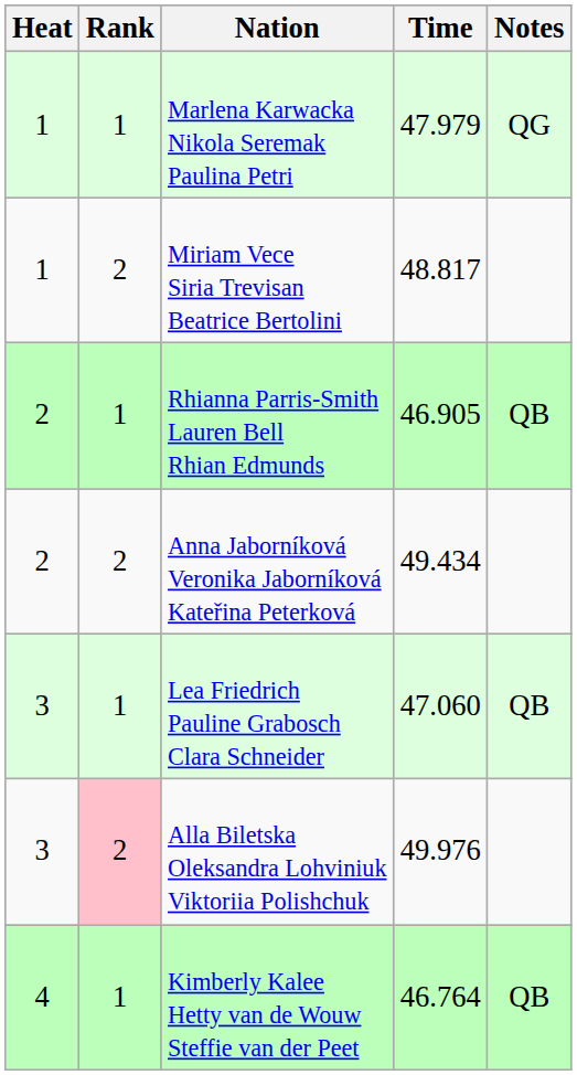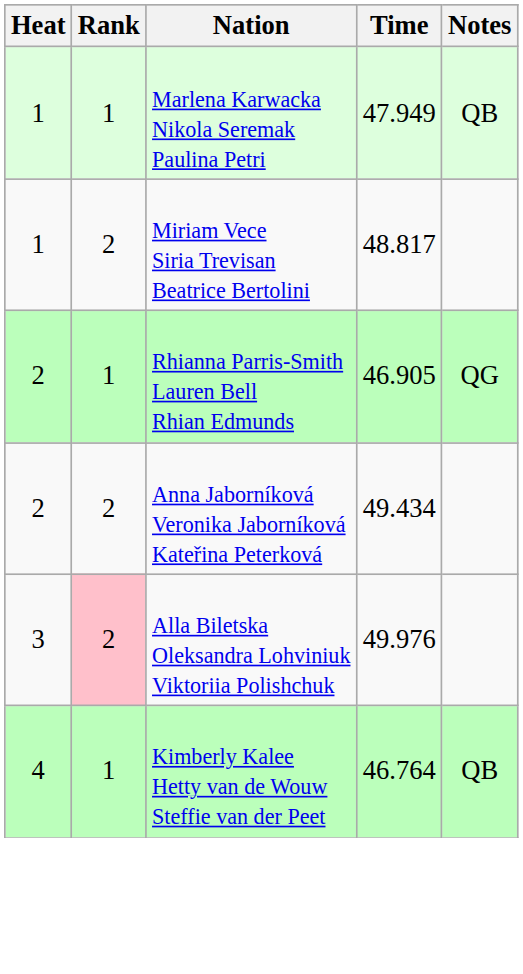 <table class="wikitable sortable" style="text-align:center"|->
 <tr>
 <th>Heat</th>
 <th>Rank</th>
 <th>Nation</th>
 <th>Time</th>
 <th>Notes</th>
 </tr>
 <tr bgcolor=ddffdd>
 <td>1</td>
 <td>1</td>
 <td align=left><br><small><a href='#'>Marlena Karwacka</a><br><a href='#'>Nikola Seremak</a><br><a href='#'>Paulina Petri</a></small></td>
-<td>47.979</td>
-<td>QG</td>
+<td>47.949</td>
+<td>QB</td>
 </tr>
 <tr>
 <td>1</td>
 <td>2</td>
 <td align=left><br><small><a href='#'>Miriam Vece</a><br><a href='#'>Siria Trevisan</a><br><a href='#'>Beatrice Bertolini</a></small></td>
 <td>48.817</td>
 <td></td>
 </tr>
 <tr bgcolor=bbffbb>
 <td>2</td>
 <td>1</td>
 <td align=left><br><small><a href='#'>Rhianna Parris-Smith</a><br><a href='#'>Lauren Bell</a><br><a href='#'>Rhian Edmunds</a></small></td>
 <td>46.905</td>
-<td>QB</td>
+<td>QG</td>
 </tr>
 <tr>
 <td>2</td>
 <td>2</td>
 <td align=left><br><small><a href='#'>Anna Jaborníková</a><br><a href='#'>Veronika Jaborníková</a><br><a href='#'>Kateřina Peterková</a></small></td>
 <td>49.434</td>
 <td></td>
-</tr>
-<tr bgcolor=ddffdd>
-<td>3</td>
-<td>1</td>
-<td align=left><br><small><a href='#'>Lea Friedrich</a><br><a href='#'>Pauline Grabosch</a><br><a href='#'>Clara Schneider</a></small></td>
-<td>47.060</td>
-<td>QB</td>
 </tr>
 <tr>
 <td>3</td>
 <td style="background: pink;">2</td>
 <td align=left><br><small><a href='#'>Alla Biletska</a><br><a href='#'>Oleksandra Lohviniuk</a><br><a href='#'>Viktoriia Polishchuk</a></small></td>
 <td>49.976</td>
 <td></td>
 </tr>
 <tr bgcolor=bbffbb>
 <td>4</td>
 <td>1</td>
 <td align=left><br><small><a href='#'>Kimberly Kalee</a><br><a href='#'>Hetty van de Wouw</a><br><a href='#'>Steffie van der Peet</a></small></td>
 <td>46.764</td>
 <td>QB</td>
 </tr>
 </table>
